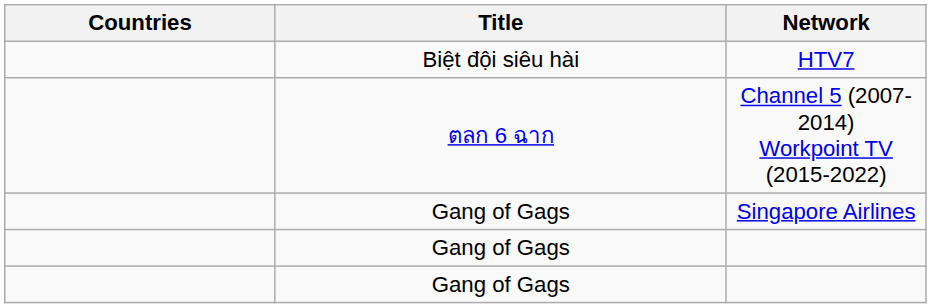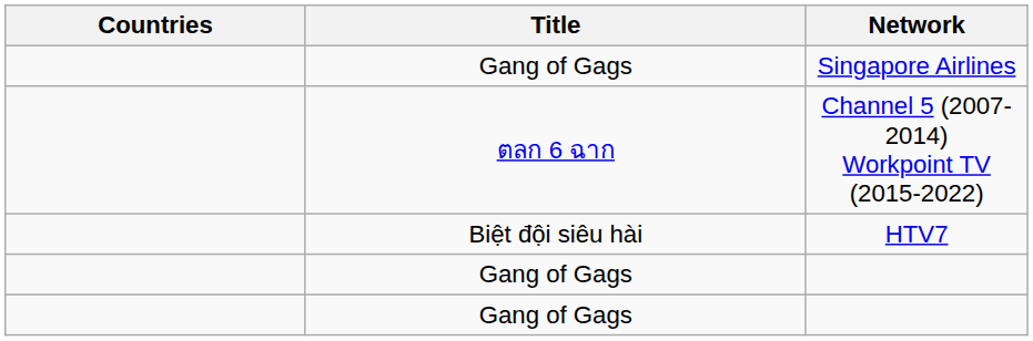 <table class="wikitable" style="text-align:center; font-size:95%; line-height:18px; width:50%;">
 <tr>
 <th width="15%">Countries</th>
 <th width="25%">Title</th>
 <th width="10%">Network</th>
 </tr>
 <tr>
 <td align="left"><strong></strong></td>
-<td>Biệt đội siêu hài</td>
-<td><a href='#'>HTV7</a></td>
+<td>Gang of Gags</td>
+<td><a href='#'>Singapore Airlines</a></td>
 </tr>
 <tr>
 <td align="left"><strong></strong></td>
 <td><a href='#'>ตลก 6 ฉาก</a></td>
 <td><a href='#'>Channel 5</a> (2007-2014)<br><a href='#'>Workpoint TV</a> (2015-2022)</td>
 </tr>
 <tr>
 <td align="left"><strong></strong></td>
-<td>Gang of Gags</td>
-<td><a href='#'>Singapore Airlines</a></td>
+<td>Biệt đội siêu hài</td>
+<td><a href='#'>HTV7</a></td>
 </tr>
 <tr>
 <td align="left"><strong></strong></td>
 <td>Gang of Gags</td>
 <td></td>
 </tr>
 <tr>
 <td align="left"><strong></strong></td>
 <td>Gang of Gags</td>
 <td></td>
 </tr>
 </table>
